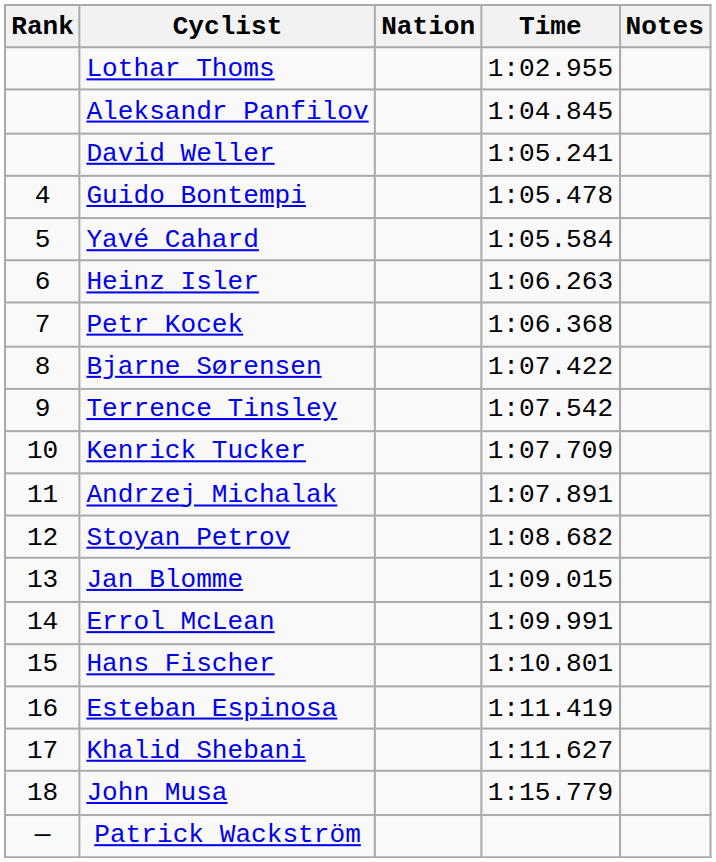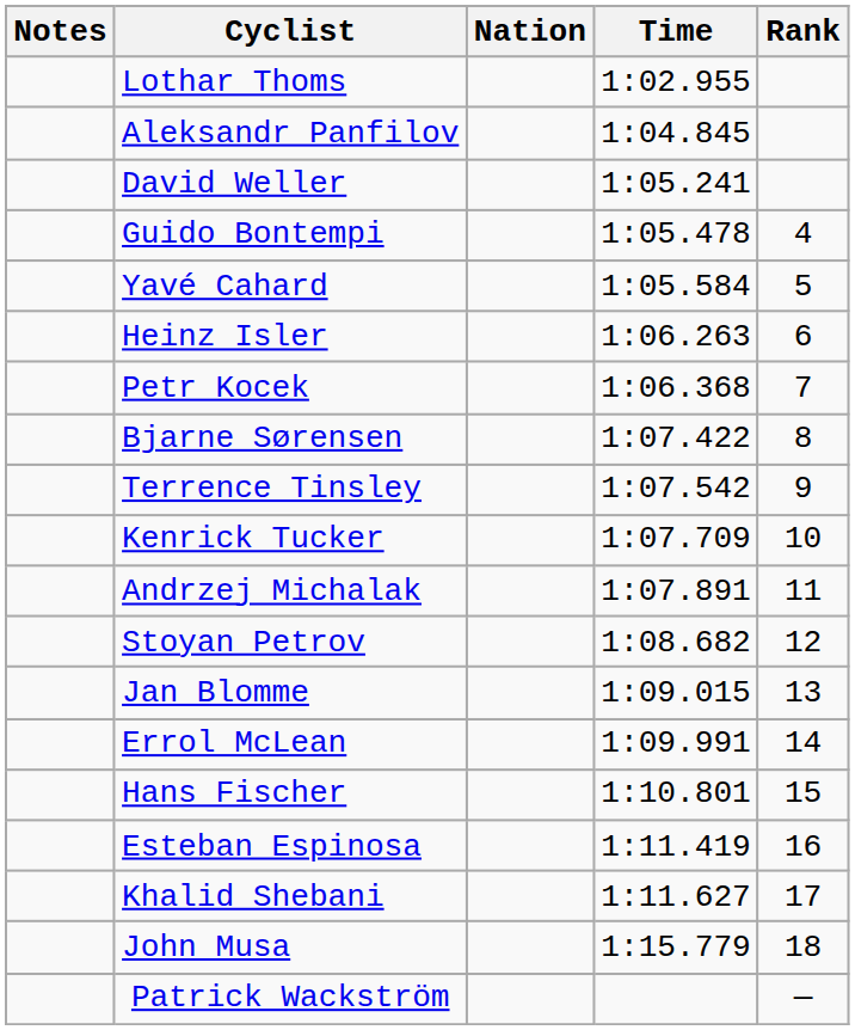 <table class="wikitable sortable" style="text-align:center">
 <tr>
-<th>Rank</th>
+<th>Notes</th>
 <th>Cyclist</th>
 <th>Nation</th>
 <th>Time</th>
-<th>Notes</th>
+<th>Rank</th>
 </tr>
 <tr>
 <td></td>
 <td align=left><a href='#'>Lothar Thoms</a></td>
 <td align=left></td>
 <td>1:02.955</td>
 <td></td>
 </tr>
 <tr>
 <td></td>
 <td align=left><a href='#'>Aleksandr Panfilov</a></td>
 <td align=left></td>
 <td>1:04.845</td>
 <td></td>
 </tr>
 <tr>
 <td></td>
 <td align=left><a href='#'>David Weller</a></td>
 <td align=left></td>
 <td>1:05.241</td>
 <td></td>
 </tr>
 <tr>
-<td>4</td>
+<td></td>
 <td align=left><a href='#'>Guido Bontempi</a></td>
 <td align=left></td>
 <td>1:05.478</td>
-<td></td>
+<td>4</td>
 </tr>
 <tr>
-<td>5</td>
+<td></td>
 <td align=left><a href='#'>Yavé Cahard</a></td>
 <td align=left></td>
 <td>1:05.584</td>
-<td></td>
+<td>5</td>
 </tr>
 <tr>
-<td>6</td>
+<td></td>
 <td align=left><a href='#'>Heinz Isler</a></td>
 <td align=left></td>
 <td>1:06.263</td>
-<td></td>
+<td>6</td>
 </tr>
 <tr>
-<td>7</td>
+<td></td>
 <td align=left><a href='#'>Petr Kocek</a></td>
 <td align=left></td>
 <td>1:06.368</td>
-<td></td>
+<td>7</td>
 </tr>
 <tr>
-<td>8</td>
+<td></td>
 <td align=left><a href='#'>Bjarne Sørensen</a></td>
 <td align=left></td>
 <td>1:07.422</td>
-<td></td>
+<td>8</td>
 </tr>
 <tr>
-<td>9</td>
+<td></td>
 <td align=left><a href='#'>Terrence Tinsley</a></td>
 <td align=left></td>
 <td>1:07.542</td>
-<td></td>
+<td>9</td>
 </tr>
 <tr>
-<td>10</td>
+<td></td>
 <td align=left><a href='#'>Kenrick Tucker</a></td>
 <td align=left></td>
 <td>1:07.709</td>
-<td></td>
+<td>10</td>
 </tr>
 <tr>
-<td>11</td>
+<td></td>
 <td align=left><a href='#'>Andrzej Michalak</a></td>
 <td align=left></td>
 <td>1:07.891</td>
-<td></td>
+<td>11</td>
 </tr>
 <tr>
-<td>12</td>
+<td></td>
 <td align=left><a href='#'>Stoyan Petrov</a></td>
 <td align=left></td>
 <td>1:08.682</td>
-<td></td>
+<td>12</td>
 </tr>
 <tr>
-<td>13</td>
+<td></td>
 <td align=left><a href='#'>Jan Blomme</a></td>
 <td align=left></td>
 <td>1:09.015</td>
-<td></td>
+<td>13</td>
 </tr>
 <tr>
-<td>14</td>
+<td></td>
 <td align=left><a href='#'>Errol McLean</a></td>
 <td align=left></td>
 <td>1:09.991</td>
-<td></td>
+<td>14</td>
 </tr>
 <tr>
-<td>15</td>
+<td></td>
 <td align=left><a href='#'>Hans Fischer</a></td>
 <td align=left></td>
 <td>1:10.801</td>
-<td></td>
+<td>15</td>
 </tr>
 <tr>
-<td>16</td>
+<td></td>
 <td align=left><a href='#'>Esteban Espinosa</a></td>
 <td align=left></td>
 <td>1:11.419</td>
-<td></td>
+<td>16</td>
 </tr>
 <tr>
-<td>17</td>
+<td></td>
 <td align=left><a href='#'>Khalid Shebani</a></td>
 <td align=left></td>
 <td>1:11.627</td>
-<td></td>
+<td>17</td>
 </tr>
 <tr>
-<td>18</td>
+<td></td>
 <td align=left><a href='#'>John Musa</a></td>
 <td align=left></td>
 <td>1:15.779</td>
-<td></td>
+<td>18</td>
 </tr>
 <tr>
-<td data-sort-value=19>—</td>
+<td></td>
 <td><a href='#'>Patrick Wackström</a></td>
 <td align=left></td>
 <td data-sort-value=9:99.999></td>
-<td></td>
+<td data-sort-value=19>—</td>
 </tr>
 </table>
